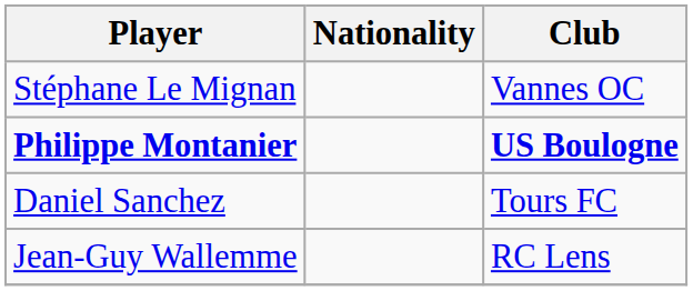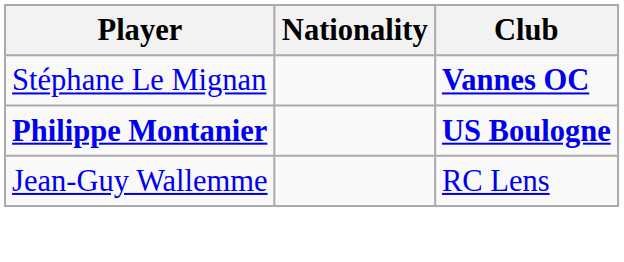 <table class="wikitable" style="font-size:95%">
 <tr>
 <th>Player</th>
 <th>Nationality</th>
 <th>Club</th>
 </tr>
 <tr --->
 <td><a href='#'>Stéphane Le Mignan</a></td>
 <td></td>
-<td> <a href='#'>Vannes OC</a></td>
+<td><strong> <a href='#'>Vannes OC</a></strong></td>
 </tr>
 <tr>
 <td><strong><a href='#'>Philippe Montanier</a></strong></td>
 <td><strong></strong></td>
 <td> <strong><a href='#'>US Boulogne</a></strong></td>
-</tr>
-<tr>
-<td><a href='#'>Daniel Sanchez</a></td>
-<td></td>
-<td> <a href='#'>Tours FC</a></td>
 </tr>
 <tr>
 <td><a href='#'>Jean-Guy Wallemme</a></td>
 <td></td>
 <td> <a href='#'>RC Lens</a></td>
 </tr>
 <tr>
 </tr>
 </table>
